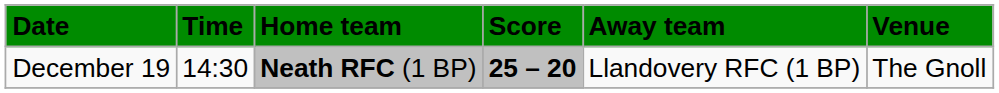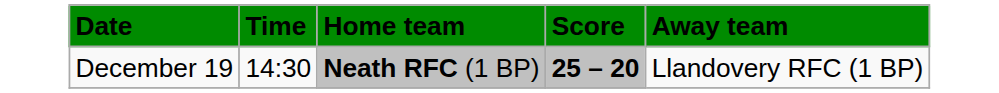 <table class="wikitable" style="margin:0.5em auto; font-size:95%">
 <tr bgcolor="#008B00">
 <td><strong>Date</strong></td>
 <td><strong>Time</strong></td>
 <td><strong>Home team</strong></td>
 <td><strong>Score</strong></td>
 <td><strong>Away team</strong></td>
-<td><strong>Venue</strong></td>
 </tr>
 <tr>
 <td>December 19</td>
 <td>14:30</td>
 <td bgcolor="silver"><strong>Neath RFC</strong> (1 BP)</td>
 <td bgcolor="silver"><strong>25 – 20</strong></td>
 <td>Llandovery RFC (1 BP)</td>
-<td>The Gnoll</td>
 </tr>
 </table>
